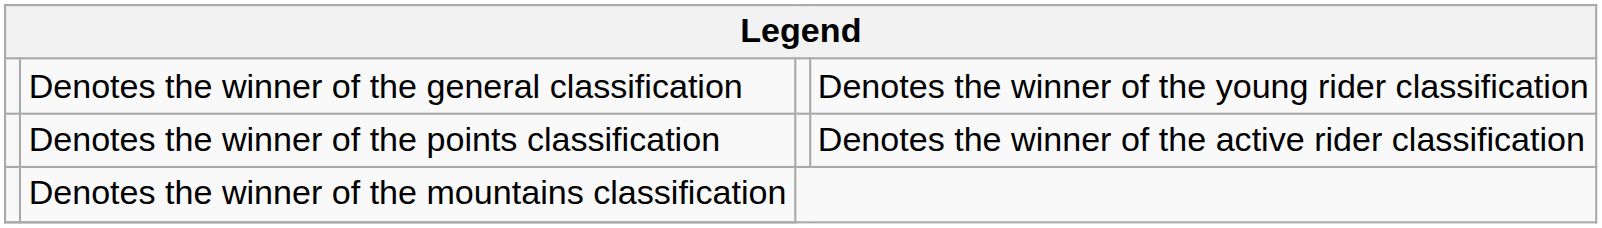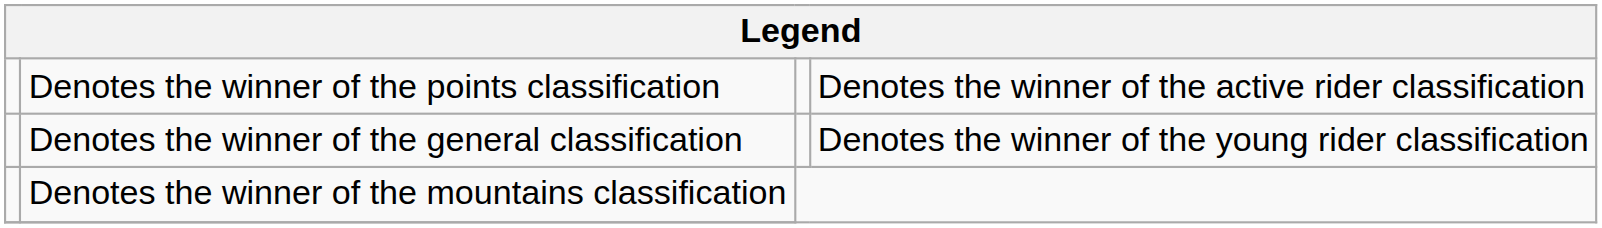 <table class="wikitable">
 <tr>
 <th colspan="4">Legend</th>
+</tr>
+<tr>
+<td></td>
+<td>Denotes the winner of the points classification</td>
+<td></td>
+<td>Denotes the winner of the active rider classification</td>
 </tr>
 <tr>
 <td></td>
 <td>Denotes the winner of the general classification</td>
 <td></td>
 <td>Denotes the winner of the young rider classification</td>
 </tr>
 <tr>
 <td></td>
-<td>Denotes the winner of the points classification</td>
-<td></td>
-<td>Denotes the winner of the active rider classification</td>
-</tr>
-<tr>
-<td></td>
 <td>Denotes the winner of the mountains classification</td>
 </tr>
 <tr>
 </tr>
 </table>
